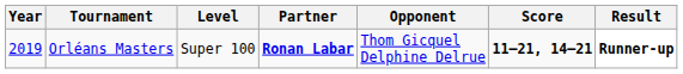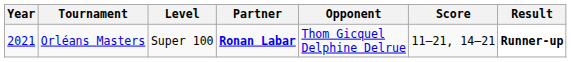 <table class="sortable wikitable" style="font-size: 90%;">
 <tr>
 <th>Year</th>
 <th>Tournament</th>
 <th>Level</th>
 <th>Partner</th>
 <th>Opponent</th>
 <th>Score</th>
 <th>Result</th>
 </tr>
 <tr>
-<td align="center"><a href='#'>2019</a></td>
+<td align="center"><a href='#'>2021</a></td>
 <td align="left"><a href='#'>Orléans Masters</a></td>
 <td align="left">Super 100</td>
 <td align="left"><strong> <a href='#'>Ronan Labar</a></strong></td>
 <td align="left"> <a href='#'>Thom Gicquel</a><br> <a href='#'>Delphine Delrue</a></td>
-<td align="left"><strong>11–21, 14–21</strong></td>
+<td align="left">11–21, 14–21</td>
 <td style="text-align:left; background:white"> <strong>Runner-up</strong></td>
 </tr>
 </table>
